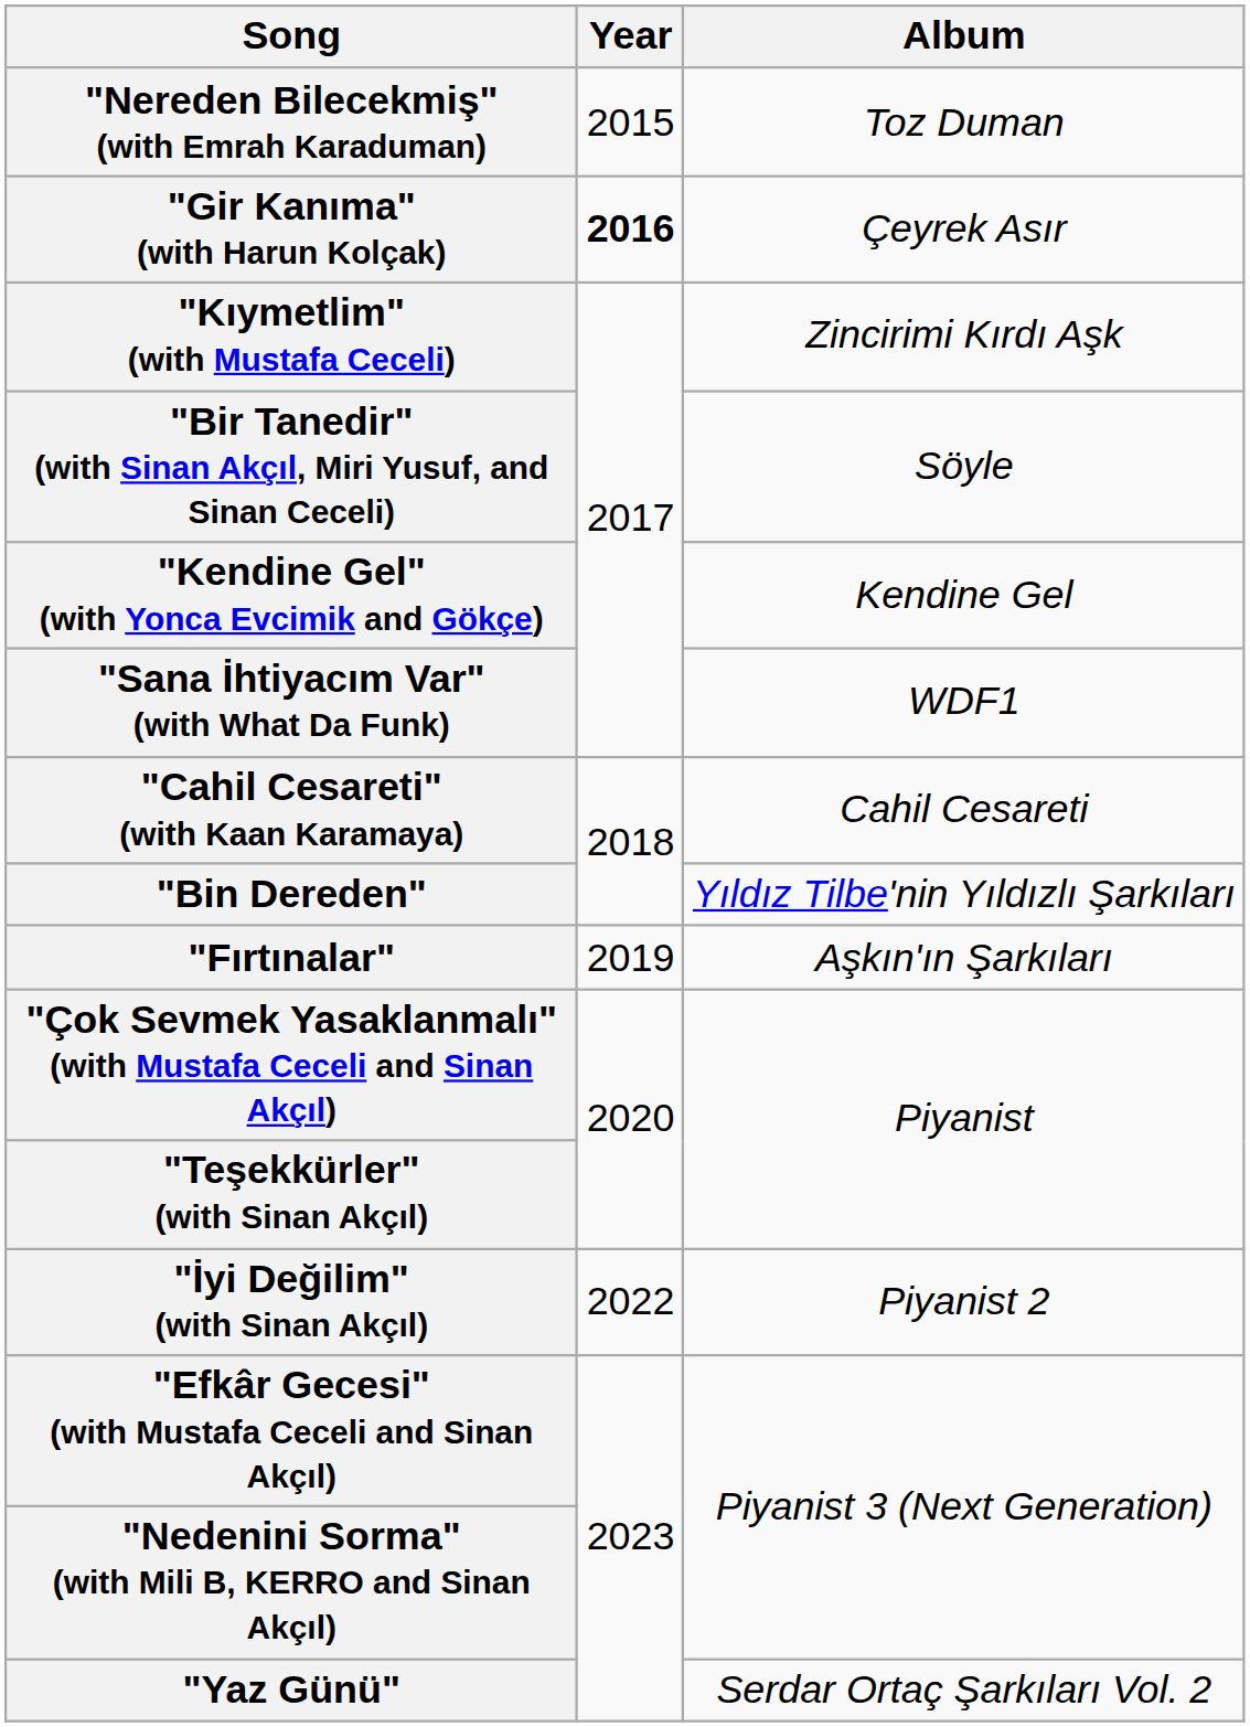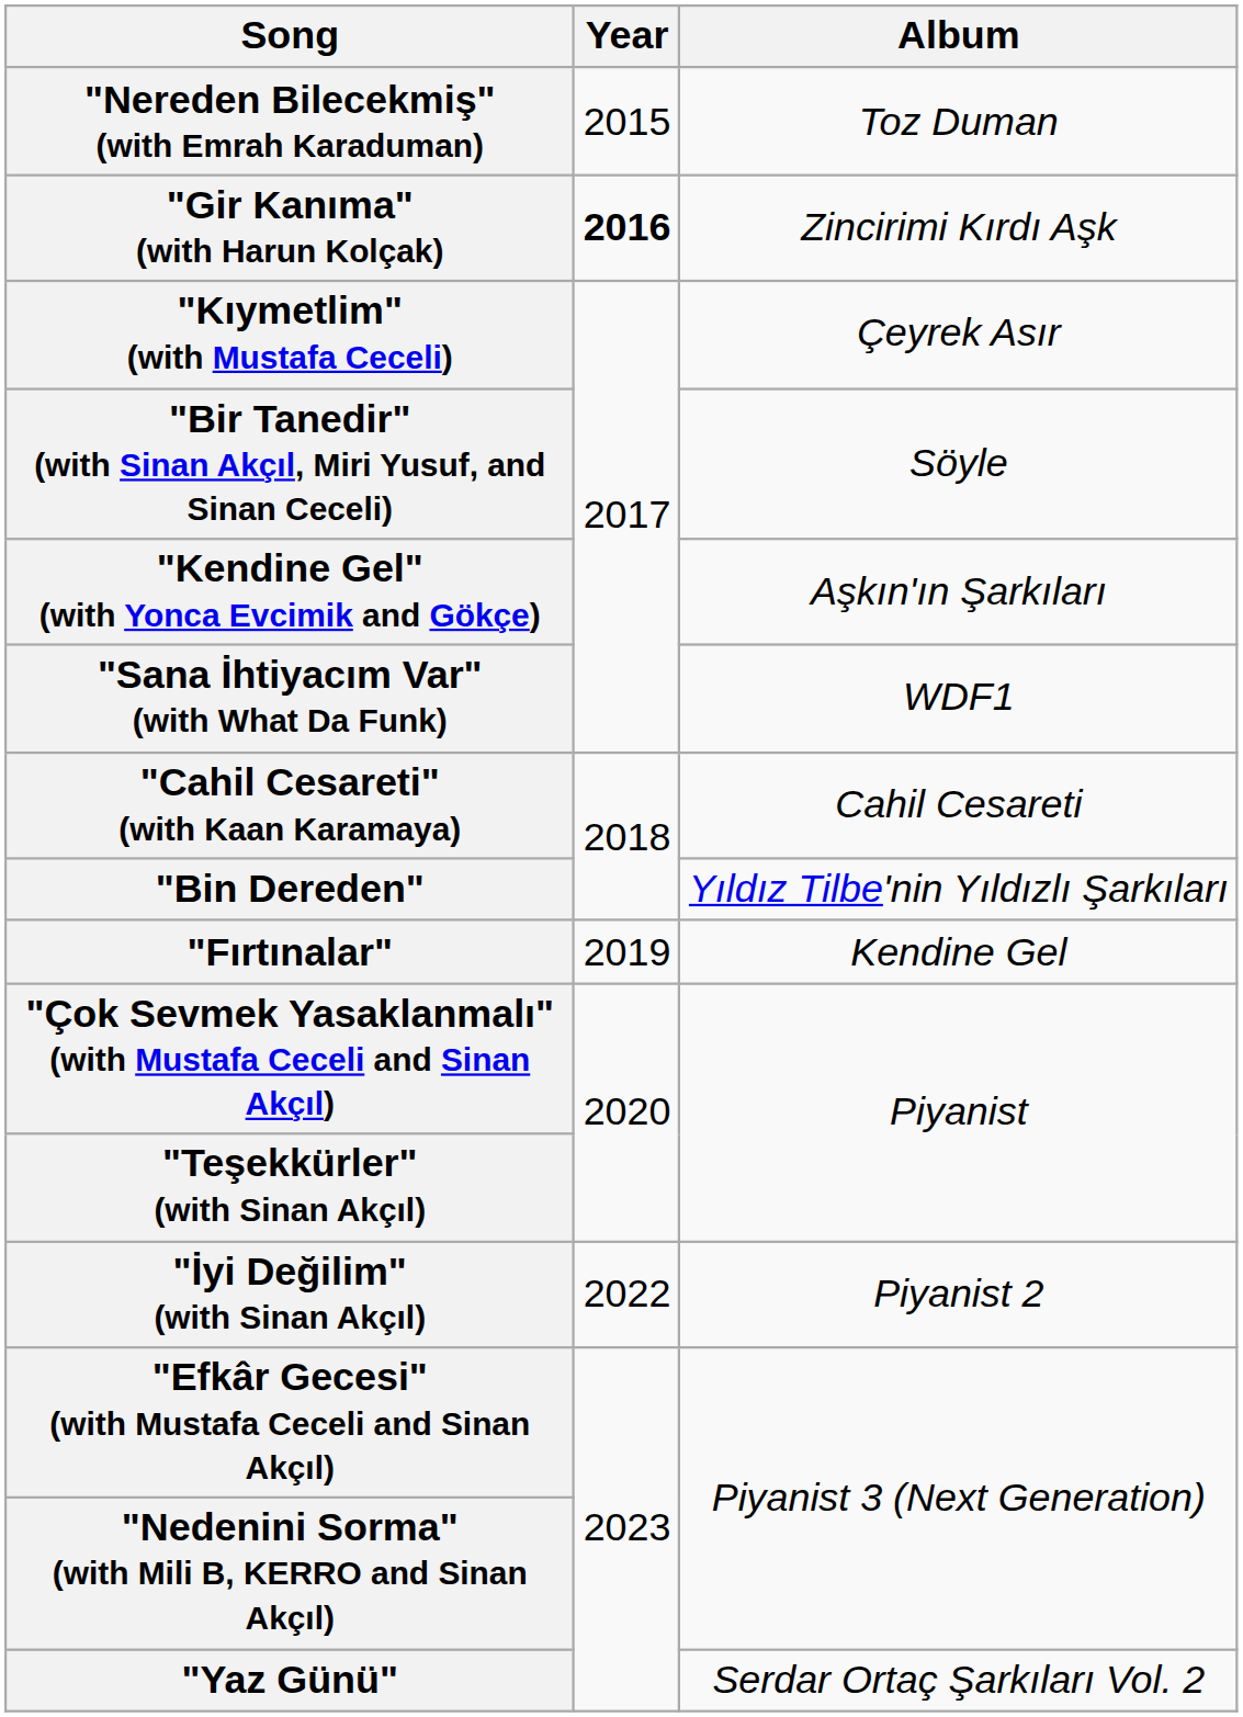 <table class="wikitable plainrowheaders" style="text-align:center;">
 <tr>
 <th scope="col" style="width:14em;">Song</th>
 <th scope="col">Year</th>
 <th scope="col">Album</th>
 </tr>
 <tr>
 <th scope="row">"Nereden Bilecekmiş"<br><small>(with Emrah Karaduman)</small></th>
 <td>2015</td>
 <td><em>Toz Duman</em></td>
 </tr>
 <tr>
 <th scope="row">"Gir Kanıma"<br><small>(with Harun Kolçak)</small></th>
 <td><strong>2016</strong></td>
-<td><em>Çeyrek Asır</em></td>
+<td><em>Zincirimi Kırdı Aşk</em></td>
 </tr>
 <tr>
 <th scope="row">"Kıymetlim"<br><small>(with <a href='#'>Mustafa Ceceli</a>)</small></th>
 <td rowspan="4">2017</td>
-<td><em>Zincirimi Kırdı Aşk</em></td>
+<td><em>Çeyrek Asır</em></td>
 </tr>
 <tr>
 <th scope="row">"Bir Tanedir"<br><small>(with <a href='#'>Sinan Akçıl</a>, Miri Yusuf, and Sinan Ceceli)</small></th>
 <td><em>Söyle</em></td>
 </tr>
 <tr>
 <th scope="row">"Kendine Gel"<br><small>(with <a href='#'>Yonca Evcimik</a> and <a href='#'>Gökçe</a>)</small></th>
-<td><em>Kendine Gel</em></td>
+<td><em>Aşkın'ın Şarkıları</em></td>
 </tr>
 <tr>
 <th scope="row">"Sana İhtiyacım Var"<br><small>(with What Da Funk)</small></th>
 <td><em>WDF1</em></td>
 </tr>
 <tr>
 <th scope="row">"Cahil Cesareti"<br><small>(with Kaan Karamaya)</small></th>
 <td rowspan="2">2018</td>
 <td><em>Cahil Cesareti</em></td>
 </tr>
 <tr>
 <th scope="row">"Bin Dereden"</th>
 <td><em><a href='#'>Yıldız Tilbe</a>'nin Yıldızlı Şarkıları</em></td>
 </tr>
 <tr>
 <th scope="row">"Fırtınalar"</th>
 <td>2019</td>
-<td><em>Aşkın'ın Şarkıları</em></td>
+<td><em>Kendine Gel</em></td>
 </tr>
 <tr>
 <th scope="row">"Çok Sevmek Yasaklanmalı"<br><small>(with <a href='#'>Mustafa Ceceli</a> and <a href='#'>Sinan Akçıl</a>)</small></th>
 <td rowspan="2">2020</td>
 <td rowspan="2"><em>Piyanist</em></td>
 </tr>
 <tr>
 <th scope="row">"Teşekkürler"<br><small>(with Sinan Akçıl)</small></th>
 </tr>
 <tr>
 <th scope="row">"İyi Değilim"<br><small>(with Sinan Akçıl)</small></th>
 <td rowspan="1">2022</td>
 <td rowspan="1"><em>Piyanist 2</em></td>
 </tr>
 <tr>
 <th scope="row">"Efkâr Gecesi"<br><small>(with Mustafa Ceceli and Sinan Akçıl)</small></th>
 <td rowspan="3">2023</td>
 <td rowspan="2"><em>Piyanist 3 (Next Generation)</em></td>
 </tr>
 <tr>
 <th scope="row">"Nedenini Sorma"<br><small>(with Mili B, KERRO and Sinan Akçıl)</small></th>
 </tr>
 <tr>
 <th scope="row">"Yaz Günü"</th>
 <td><em>Serdar Ortaç Şarkıları Vol. 2</em></td>
 </tr>
 </table>
